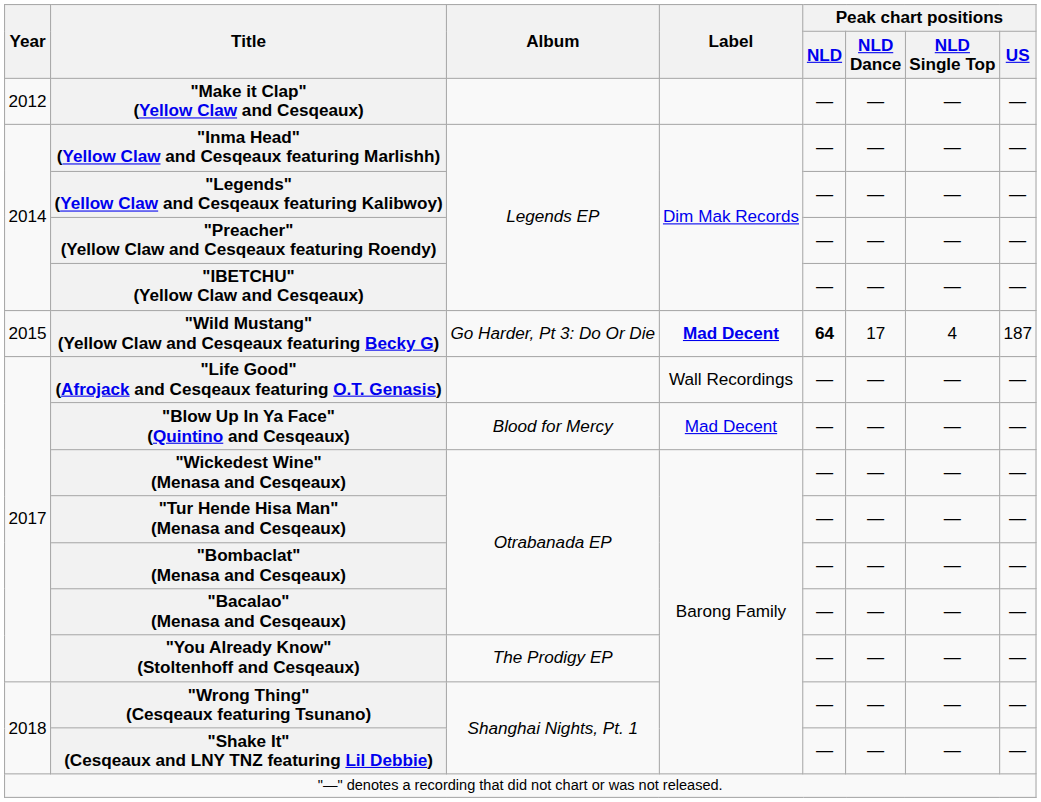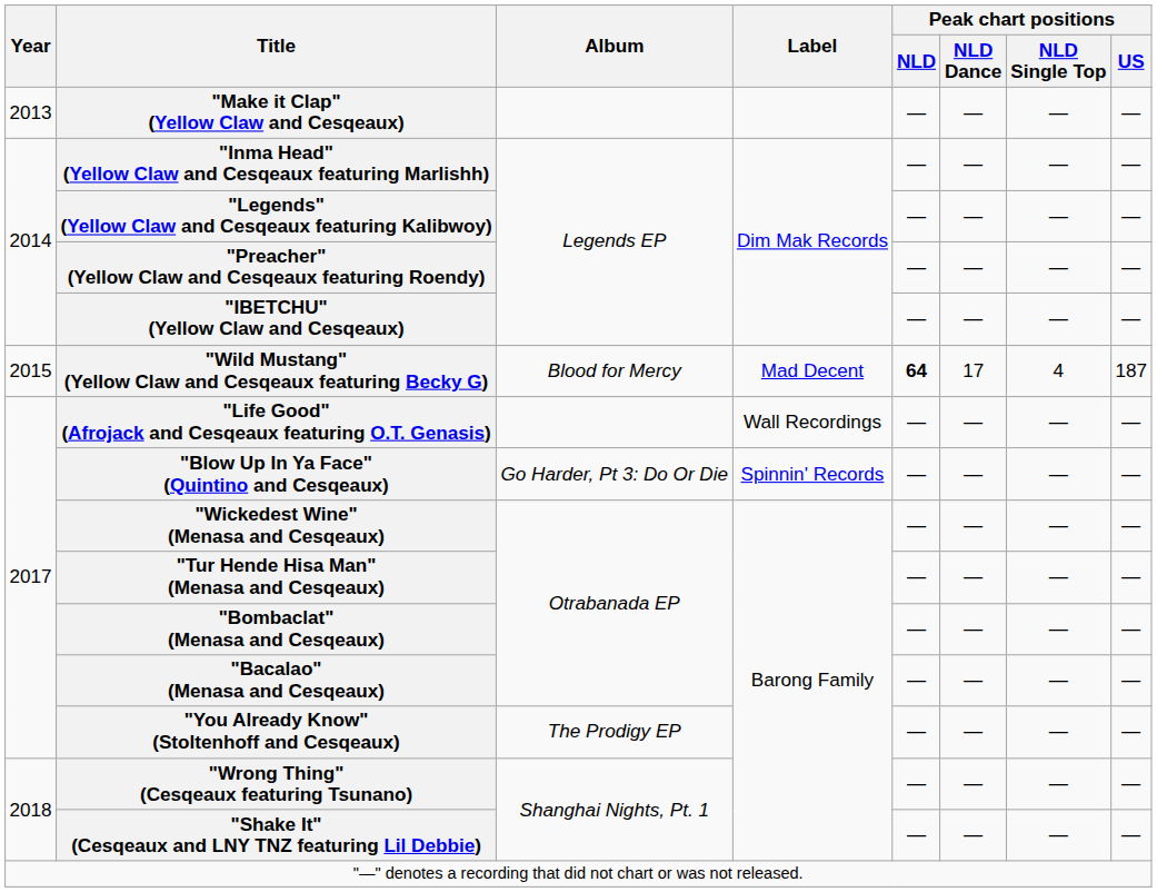 <table class="wikitable plainrowheaders" style="text-align:center;">
 <tr>
 <th rowspan="2">Year</th>
 <th rowspan="2">Title</th>
 <th rowspan="2">Album</th>
 <th rowspan="2">Label</th>
 <th colspan="4">Peak chart positions</th>
 </tr>
 <tr>
 <th><a href='#'>NLD</a><br></th>
 <th><a href='#'>NLD</a><br>Dance<br></th>
 <th><a href='#'>NLD</a><br>Single Top<br></th>
 <th><a href='#'>US</a><br></th>
 </tr>
 <tr>
-<td>2012</td>
+<td>2013</td>
 <th scope="row">"Make it Clap"<br><span>(<a href='#'>Yellow Claw</a> and Cesqeaux)</span></th>
 <td></td>
 <td></td>
 <td>—</td>
 <td>—</td>
 <td>—</td>
 <td>—</td>
 </tr>
 <tr>
 <td rowspan="4">2014</td>
 <th scope="row">"Inma Head"<br><span>(<a href='#'>Yellow Claw</a> and Cesqeaux featuring Marlishh)</span></th>
 <td rowspan="4"><em>Legends EP</em></td>
 <td rowspan="4"><a href='#'>Dim Mak Records</a></td>
 <td>—</td>
 <td>—</td>
 <td>—</td>
 <td>—</td>
 </tr>
 <tr>
 <th scope="row">"Legends"<br><span>(<a href='#'>Yellow Claw</a> and Cesqeaux featuring Kalibwoy)</span></th>
 <td>—</td>
 <td>—</td>
 <td>—</td>
 <td>—</td>
 </tr>
 <tr>
 <th scope="row">"Preacher"<br><span>(Yellow Claw and Cesqeaux featuring Roendy)</span></th>
 <td>—</td>
 <td>—</td>
 <td>—</td>
 <td>—</td>
 </tr>
 <tr>
 <th scope="row">"IBETCHU"<br><span>(Yellow Claw and Cesqeaux)</span></th>
 <td>—</td>
 <td>—</td>
 <td>—</td>
 <td>—</td>
 </tr>
 <tr>
 <td>2015</td>
 <th scope="row">"Wild Mustang"<br><span>(Yellow Claw and Cesqeaux featuring <a href='#'>Becky G</a>)</span></th>
-<td><em>Go Harder, Pt 3: Do Or Die</em></td>
-<td><strong><a href='#'>Mad Decent</a></strong></td>
+<td><em>Blood for Mercy</em></td>
+<td><a href='#'>Mad Decent</a></td>
 <td><strong>64</strong></td>
 <td>17</td>
 <td>4</td>
 <td>187</td>
 </tr>
 <tr>
 <td rowspan="7">2017</td>
 <th scope="row">"Life Good"<br><span>(<a href='#'>Afrojack</a> and Cesqeaux featuring <a href='#'>O.T. Genasis</a>)</span></th>
 <td></td>
 <td>Wall Recordings</td>
 <td>—</td>
 <td>—</td>
 <td>—</td>
 <td>—</td>
 </tr>
 <tr>
 <th scope="row">"Blow Up In Ya Face"<br><span>(<a href='#'>Quintino</a> and Cesqeaux)</span></th>
-<td><em>Blood for Mercy</em></td>
-<td><a href='#'>Mad Decent</a></td>
+<td><em>Go Harder, Pt 3: Do Or Die</em></td>
+<td><a href='#'>Spinnin' Records</a></td>
 <td>—</td>
 <td>—</td>
 <td>—</td>
 <td>—</td>
 </tr>
 <tr>
 <th scope="row">"Wickedest Wine"<br><span>(Menasa and Cesqeaux)</span></th>
 <td rowspan="4"><em>Otrabanada EP</em></td>
 <td rowspan="7">Barong Family</td>
 <td>—</td>
 <td>—</td>
 <td>—</td>
 <td>—</td>
 </tr>
 <tr>
 <th scope="row">"Tur Hende Hisa Man"<br><span>(Menasa and Cesqeaux)</span></th>
 <td>—</td>
 <td>—</td>
 <td>—</td>
 <td>—</td>
 </tr>
 <tr>
 <th scope="row">"Bombaclat"<br><span>(Menasa and Cesqeaux)</span></th>
 <td>—</td>
 <td>—</td>
 <td>—</td>
 <td>—</td>
 </tr>
 <tr>
 <th scope="row">"Bacalao"<br><span>(Menasa and Cesqeaux)</span></th>
 <td>—</td>
 <td>—</td>
 <td>—</td>
 <td>—</td>
 </tr>
 <tr>
 <th scope="row">"You Already Know"<br><span>(Stoltenhoff and Cesqeaux)</span></th>
 <td><em>The Prodigy EP</em></td>
 <td>—</td>
 <td>—</td>
 <td>—</td>
 <td>—</td>
 </tr>
 <tr>
 <td rowspan=2>2018</td>
 <th scope="row">"Wrong Thing"<br><span>(Cesqeaux featuring Tsunano)</span></th>
 <td rowspan=2><em>Shanghai Nights, Pt. 1</em></td>
 <td>—</td>
 <td>—</td>
 <td>—</td>
 <td>—</td>
 </tr>
 <tr>
 <th scope="row">"Shake It"<br><span>(Cesqeaux and LNY TNZ featuring <a href='#'>Lil Debbie</a>)</span></th>
 <td>—</td>
 <td>—</td>
 <td>—</td>
 <td>—</td>
 </tr>
 <tr>
 <td colspan="8" style="font-size:85%">"—" denotes a recording that did not chart or was not released.</td>
 </tr>
 </table>
